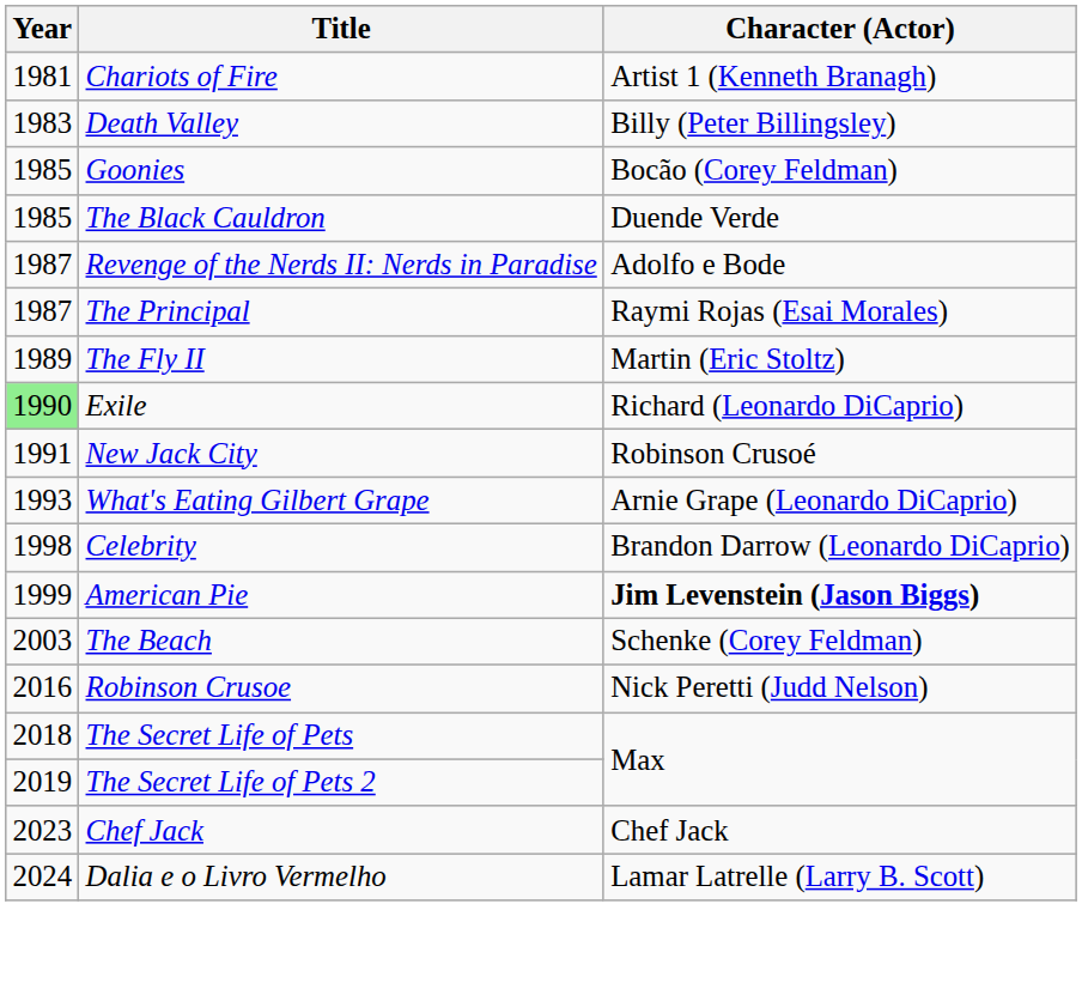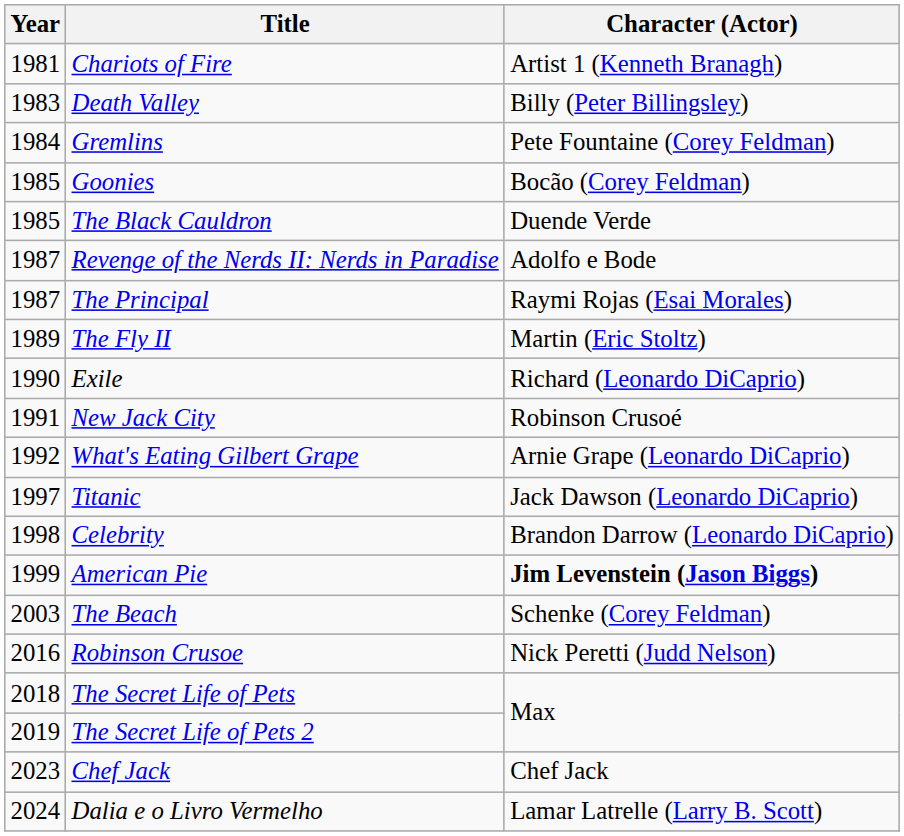 <table class="wikitable sortable">
 <tr>
 <th>Year</th>
 <th>Title</th>
 <th>Character (Actor)</th>
 </tr>
 <tr>
 <td>1981</td>
 <td><em><a href='#'>Chariots of Fire</a></em></td>
 <td>Artist 1 (<a href='#'>Kenneth Branagh</a>)</td>
 </tr>
 <tr>
 <td>1983</td>
 <td><a href='#'><em>Death Valley</em></a></td>
 <td>Billy (<a href='#'>Peter Billingsley</a>)</td>
+</tr>
+<tr>
+<td>1984</td>
+<td><em><a href='#'>Gremlins</a></em></td>
+<td>Pete Fountaine (<a href='#'>Corey Feldman</a>)</td>
 </tr>
 <tr>
 <td>1985</td>
 <td><a href='#'><em>Goonies</em></a></td>
 <td>Bocão (<a href='#'>Corey Feldman</a>)</td>
 </tr>
 <tr>
 <td>1985</td>
 <td><a href='#'><em>The Black Cauldron</em></a></td>
 <td>Duende Verde</td>
 </tr>
 <tr>
 <td>1987</td>
 <td><em><a href='#'>Revenge of the Nerds II: Nerds in Paradise</a></em></td>
 <td>Adolfo e Bode</td>
 </tr>
 <tr>
 <td>1987</td>
 <td><em><a href='#'>The Principal</a></em></td>
 <td>Raymi Rojas (<a href='#'>Esai Morales</a>)</td>
 </tr>
 <tr>
 <td>1989</td>
 <td><em><a href='#'>The Fly II</a></em></td>
 <td>Martin (<a href='#'>Eric Stoltz</a>)</td>
 </tr>
 <tr>
-<td style="background: lightgreen;">1990</td>
+<td>1990</td>
 <td><em>Exile</em></td>
 <td>Richard (<a href='#'>Leonardo DiCaprio</a>)</td>
 </tr>
 <tr>
 <td>1991</td>
 <td><em><a href='#'>New Jack City</a></em></td>
 <td>Robinson Crusoé</td>
 </tr>
 <tr>
-<td>1993</td>
+<td>1992</td>
 <td><em><a href='#'>What's Eating Gilbert Grape</a></em></td>
 <td>Arnie Grape (<a href='#'>Leonardo DiCaprio</a>)</td>
+</tr>
+<tr>
+<td>1997</td>
+<td><a href='#'><em>Titanic</em></a></td>
+<td>Jack Dawson (<a href='#'>Leonardo DiCaprio</a>)</td>
 </tr>
 <tr>
 <td>1998</td>
 <td><a href='#'><em>Celebrity</em></a></td>
 <td>Brandon Darrow (<a href='#'>Leonardo DiCaprio</a>)</td>
 </tr>
 <tr>
 <td>1999</td>
 <td><a href='#'><em>American Pie</em></a></td>
 <td><strong>Jim Levenstein (<a href='#'>Jason Biggs</a>)</strong></td>
 </tr>
 <tr>
 <td>2003</td>
 <td><em><a href='#'>The Beach</a></em></td>
 <td>Schenke (<a href='#'>Corey Feldman</a>)</td>
 </tr>
 <tr>
 <td>2016</td>
 <td><a href='#'><em>Robinson Crusoe</em></a></td>
 <td>Nick Peretti (<a href='#'>Judd Nelson</a>)</td>
 </tr>
 <tr>
 <td>2018</td>
 <td><em><a href='#'>The Secret Life of Pets</a></em></td>
 <td rowspan="2">Max</td>
 </tr>
 <tr>
 <td>2019</td>
 <td><em><a href='#'>The Secret Life of Pets 2</a></em></td>
 </tr>
 <tr>
 <td>2023</td>
 <td><a href='#'><em>Chef Jack</em></a></td>
 <td>Chef Jack</td>
 </tr>
 <tr>
 <td>2024</td>
 <td><em>Dalia e o Livro Vermelho</em></td>
 <td>Lamar Latrelle (<a href='#'>Larry B. Scott</a>)</td>
 </tr>
 </table>
